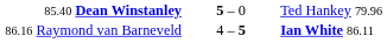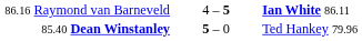 <table style="text-align:center">
 <tr>
 <th width=223></th>
 <th width=100></th>
 <th width=223></th>
 </tr>
 <tr>
+<td align=right><small><span>86.16</span></small> <a href='#'>Raymond van Barneveld</a> </td>
+<td>4 – <strong>5</strong></td>
+<td align=left> <strong><a href='#'>Ian White</a></strong> <small><span>86.11</span></small></td>
+</tr>
+<tr>
 <td align=right><small><span>85.40</span></small> <strong><a href='#'>Dean Winstanley</a></strong> </td>
 <td><strong>5</strong> – 0</td>
 <td align=left> <a href='#'>Ted Hankey</a> <small><span>79.96</span></small></td>
 </tr>
-<tr>
-<td align=right><small><span>86.16</span></small> <a href='#'>Raymond van Barneveld</a> </td>
-<td>4 – <strong>5</strong></td>
-<td align=left> <strong><a href='#'>Ian White</a></strong> <small><span>86.11</span></small></td>
-</tr>
 </table>
